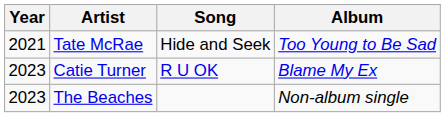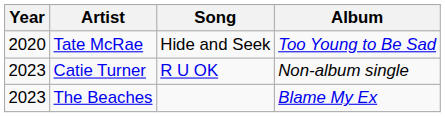 <table class="wikitable">
 <tr>
 <th>Year</th>
 <th>Artist</th>
 <th>Song</th>
 <th>Album</th>
 </tr>
 <tr>
-<td>2021</td>
+<td>2020</td>
 <td><a href='#'>Tate McRae</a></td>
 <td>Hide and Seek</td>
 <td><em><a href='#'>Too Young to Be Sad</a></em></td>
 </tr>
 <tr>
 <td>2023</td>
 <td><a href='#'>Catie Turner</a></td>
 <td><a href='#'>R U OK</a></td>
-<td><em><a href='#'>Blame My Ex</a></em></td>
+<td><em>Non-album single</em></td>
 </tr>
 <tr>
 <td>2023</td>
 <td><a href='#'>The Beaches</a></td>
 <td></td>
-<td><em>Non-album single</em></td>
+<td><em><a href='#'>Blame My Ex</a></em></td>
 </tr>
 </table>
